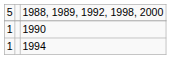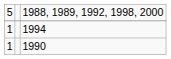 <table class="wikitable">
 <tr>
 <td>5</td>
 <td></td>
 <td>1988, 1989, 1992, 1998, 2000</td>
 </tr>
 <tr>
 </tr>
 <tr>
 <td>1</td>
 <td></td>
-<td>1990</td>
+<td>1994</td>
 </tr>
 <tr>
 <td>1</td>
 <td></td>
-<td>1994</td>
+<td>1990</td>
 </tr>
 </table>
